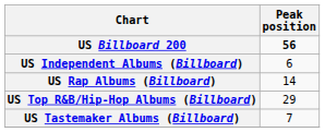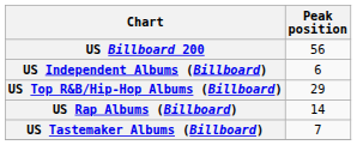 <table class="wikitable plainrowheaders sortable" style="text-align:center;" border="1">
 <tr>
 <th scope="col">Chart</th>
 <th scope="col">Peak<br>position</th>
 </tr>
 <tr>
 <th scope="row">US <a href='#'><em>Billboard</em> 200</a></th>
-<td><strong>56</strong></td>
+<td>56</td>
 </tr>
 <tr>
 <th scope="row">US <a href='#'>Independent Albums</a> (<em><a href='#'>Billboard</a></em>)</th>
 <td>6</td>
 </tr>
 <tr>
+<th scope="row">US <a href='#'>Top R&B/Hip-Hop Albums</a> (<em><a href='#'>Billboard</a></em>)</th>
+<td>29</td>
+</tr>
+<tr>
 <th scope="row">US <a href='#'>Rap Albums</a> (<em><a href='#'>Billboard</a></em>)</th>
 <td>14</td>
-</tr>
-<tr>
-<th scope="row">US <a href='#'>Top R&B/Hip-Hop Albums</a> (<em><a href='#'>Billboard</a></em>)</th>
-<td>29</td>
 </tr>
 <tr>
 <th scope="row">US <a href='#'>Tastemaker Albums</a> (<em><a href='#'>Billboard</a></em>)</th>
 <td>7</td>
 </tr>
 <tr>
 </tr>
 </table>
